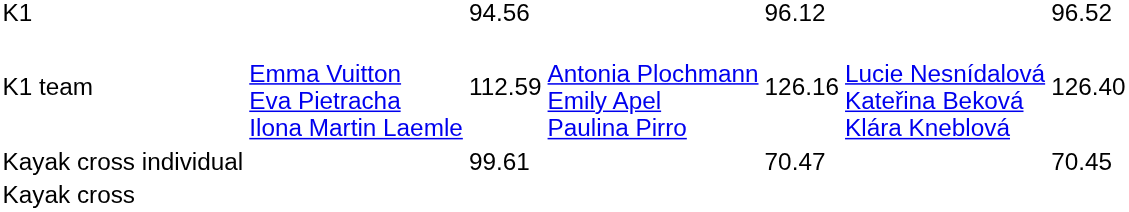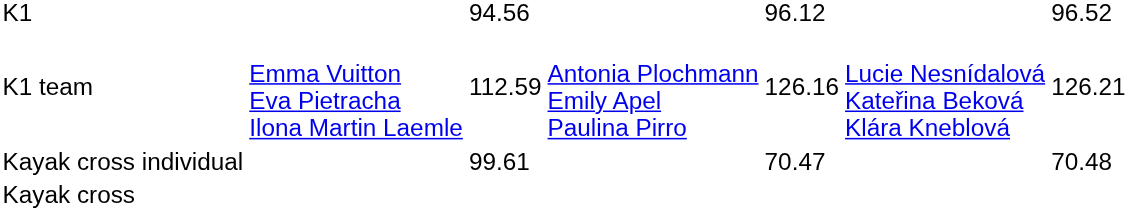 <table>
 <tr>
 <td>K1</td>
 <td></td>
 <td>94.56</td>
 <td></td>
 <td>96.12</td>
 <td></td>
 <td>96.52</td>
 </tr>
 <tr>
 <td>K1 team</td>
 <td><br><a href='#'>Emma Vuitton</a><br><a href='#'>Eva Pietracha</a><br><a href='#'>Ilona Martin Laemle</a></td>
 <td>112.59</td>
 <td><br><a href='#'>Antonia Plochmann</a><br><a href='#'>Emily Apel</a><br><a href='#'>Paulina Pirro</a></td>
 <td>126.16</td>
 <td><br><a href='#'>Lucie Nesnídalová</a><br><a href='#'>Kateřina Beková</a><br><a href='#'>Klára Kneblová</a></td>
-<td>126.40</td>
+<td>126.21</td>
 </tr>
 <tr>
 <td>Kayak cross individual</td>
 <td></td>
 <td>99.61</td>
 <td></td>
 <td>70.47</td>
 <td></td>
-<td>70.45</td>
+<td>70.48</td>
 </tr>
 <tr>
 <td>Kayak cross</td>
 <td colspan=2></td>
 <td colspan=2></td>
 <td colspan=2></td>
 </tr>
 </table>
